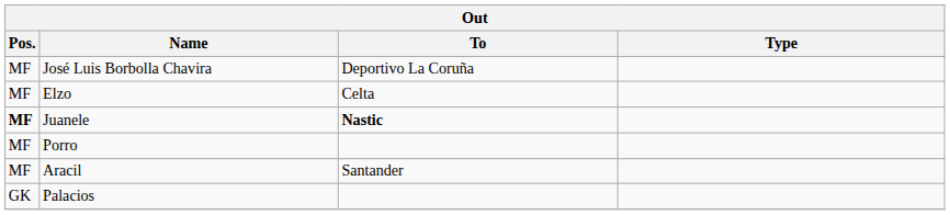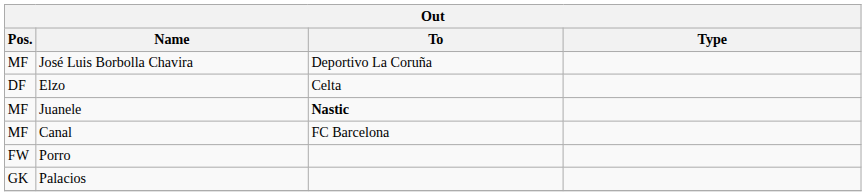 <table class="wikitable" style="font-size:90%;width:99%;">
 <tr>
 <th colspan="4">Out</th>
 </tr>
 <tr>
 <th width=3%>Pos.</th>
 <th width=32%>Name</th>
 <th width=30%>To</th>
 <th width=35%>Type</th>
 </tr>
 <tr>
 <td>MF</td>
 <td>José Luis Borbolla Chavira</td>
 <td>Deportivo La Coruña</td>
 <td></td>
 </tr>
 <tr>
-<td>MF</td>
+<td>DF</td>
 <td>Elzo</td>
 <td>Celta</td>
 <td></td>
 </tr>
 <tr>
-<td><strong>MF</strong></td>
+<td>MF</td>
 <td>Juanele</td>
 <td><strong>Nastic</strong></td>
 <td></td>
 </tr>
 <tr>
 <td>MF</td>
-<td>Porro</td>
-<td></td>
+<td>Canal</td>
+<td>FC Barcelona</td>
 <td></td>
 </tr>
 <tr>
-<td>MF</td>
-<td>Aracil</td>
-<td>Santander</td>
+<td>FW</td>
+<td>Porro</td>
+<td></td>
 <td></td>
 </tr>
 <tr>
 <td>GK</td>
 <td>Palacios</td>
 <td></td>
 <td></td>
 </tr>
 <tr>
 </tr>
 </table>
